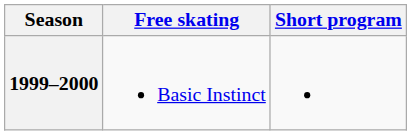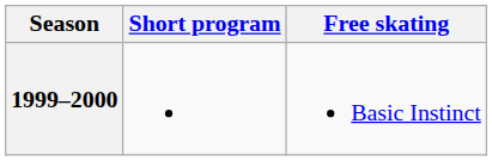 <table class=wikitable style=text-align:center>
 <tr>
 <th>Season</th>
+<th><a href='#'>Short program</a></th>
 <th><a href='#'>Free skating</a></th>
-<th><a href='#'>Short program</a></th>
 </tr>
 <tr>
 <th>1999–2000 <br> </th>
+<td><br><ul><li></li></ul></td>
 <td><br><ul><li><a href='#'>Basic Instinct</a> <br></li></ul></td>
-<td><br><ul><li></li></ul></td>
 </tr>
 </table>
